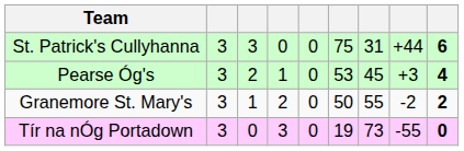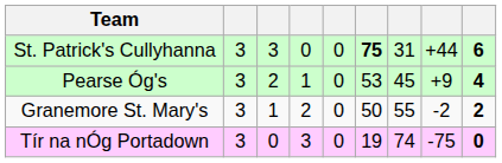 <table class="wikitable" style="text-align:center">
 <tr>
 <th style="width:175px;">Team</th>
 <th width="20"></th>
 <th width="20"></th>
 <th width="20"></th>
 <th width="20"></th>
 <th width="20"></th>
 <th width="20"></th>
 <th width="20"></th>
 <th width="20"></th>
 </tr>
 <tr style="background:#cfc;">
 <td>St. Patrick's Cullyhanna</td>
 <td>3</td>
 <td>3</td>
 <td>0</td>
 <td>0</td>
-<td>75</td>
+<td><strong>75</strong></td>
 <td>31</td>
 <td>+44</td>
 <td><strong>6</strong></td>
 </tr>
 <tr style="background:#cfc;">
 <td>Pearse Óg's</td>
 <td>3</td>
 <td>2</td>
 <td>1</td>
 <td>0</td>
 <td>53</td>
 <td>45</td>
-<td>+3</td>
+<td>+9</td>
 <td><strong>4</strong></td>
 </tr>
 <tr>
 <td>Granemore St. Mary's</td>
 <td>3</td>
 <td>1</td>
 <td>2</td>
 <td>0</td>
 <td>50</td>
 <td>55</td>
 <td>-2</td>
 <td><strong>2</strong></td>
 </tr>
 <tr style="background:#fcf;">
 <td>Tír na nÓg Portadown</td>
 <td>3</td>
 <td>0</td>
 <td>3</td>
 <td>0</td>
 <td>19</td>
-<td>73</td>
-<td>-55</td>
+<td>74</td>
+<td>-75</td>
 <td><strong>0</strong></td>
 </tr>
 </table>
